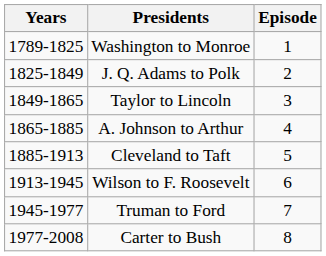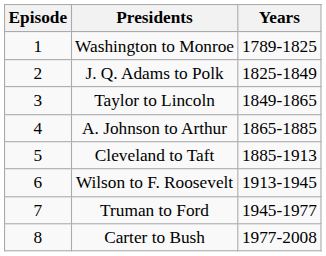 <table class="wikitable" style="text-align:center;">
 <tr>
+<th>Episode</th>
+<th>Presidents</th>
 <th>Years</th>
-<th>Presidents</th>
-<th>Episode</th>
 </tr>
 <tr>
+<td>1</td>
+<td>Washington to Monroe</td>
 <td>1789-1825</td>
-<td>Washington to Monroe</td>
-<td>1</td>
 </tr>
 <tr>
+<td>2</td>
+<td>J. Q. Adams to Polk</td>
 <td>1825-1849</td>
-<td>J. Q. Adams to Polk</td>
-<td>2</td>
 </tr>
 <tr>
+<td>3</td>
+<td>Taylor to Lincoln</td>
 <td>1849-1865</td>
-<td>Taylor to Lincoln</td>
-<td>3</td>
 </tr>
 <tr>
+<td>4</td>
+<td>A. Johnson to Arthur</td>
 <td>1865-1885</td>
-<td>A. Johnson to Arthur</td>
-<td>4</td>
 </tr>
 <tr>
+<td>5</td>
+<td>Cleveland to Taft</td>
 <td>1885-1913</td>
-<td>Cleveland to Taft</td>
-<td>5</td>
 </tr>
 <tr>
+<td>6</td>
+<td>Wilson to F. Roosevelt</td>
 <td>1913-1945</td>
-<td>Wilson to F. Roosevelt</td>
-<td>6</td>
 </tr>
 <tr>
+<td>7</td>
+<td>Truman to Ford</td>
 <td>1945-1977</td>
-<td>Truman to Ford</td>
-<td>7</td>
 </tr>
 <tr>
+<td>8</td>
+<td>Carter to Bush</td>
 <td>1977-2008</td>
-<td>Carter to Bush</td>
-<td>8</td>
 </tr>
 </table>
